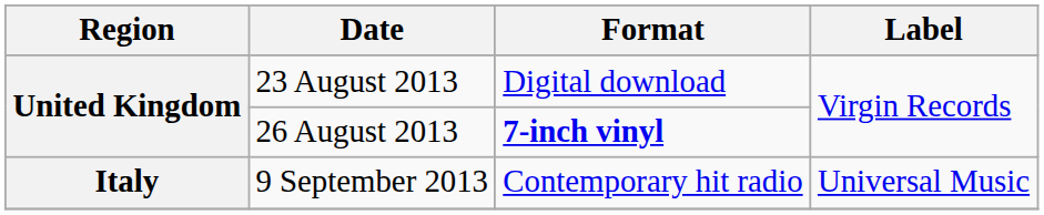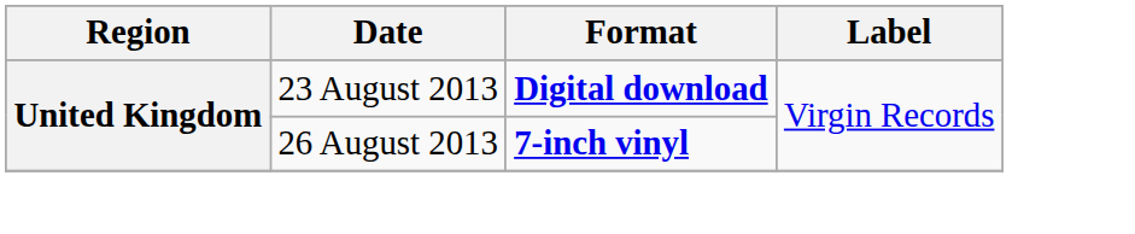 <table class="wikitable plainrowheaders">
 <tr>
 <th>Region</th>
 <th>Date</th>
 <th>Format</th>
 <th>Label</th>
 </tr>
 <tr>
 <th scope="row" rowspan="2">United Kingdom</th>
 <td>23 August 2013</td>
-<td><a href='#'>Digital download</a></td>
+<td><strong><a href='#'>Digital download</a></strong></td>
 <td rowspan="2"><a href='#'>Virgin Records</a></td>
 </tr>
 <tr>
 <td>26 August 2013</td>
 <td><strong><a href='#'>7-inch vinyl</a></strong></td>
 </tr>
 <tr>
-<th scope="row">Italy</th>
-<td>9 September 2013</td>
-<td><a href='#'>Contemporary hit radio</a></td>
-<td><a href='#'>Universal Music</a></td>
-</tr>
-<tr>
 </tr>
 </table>
